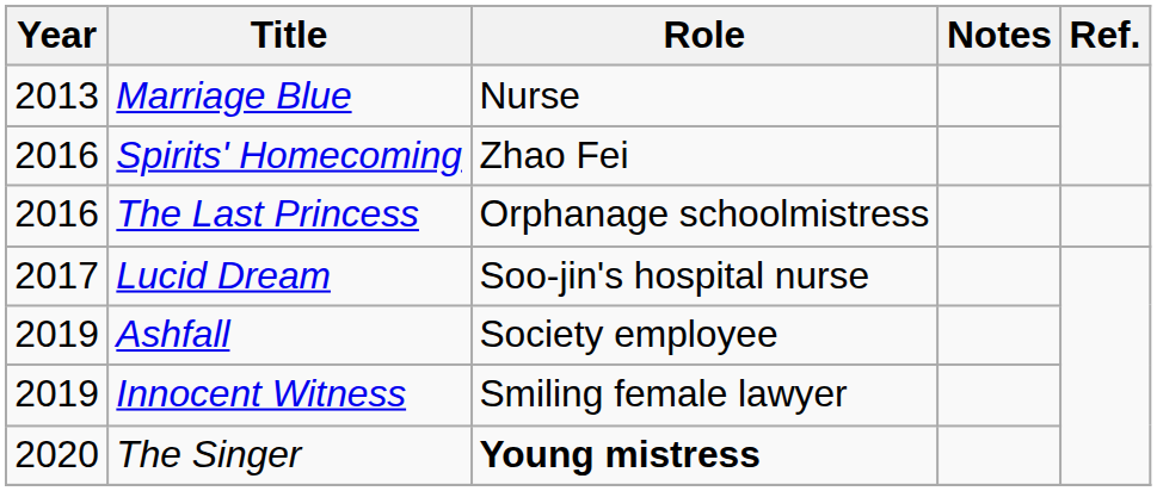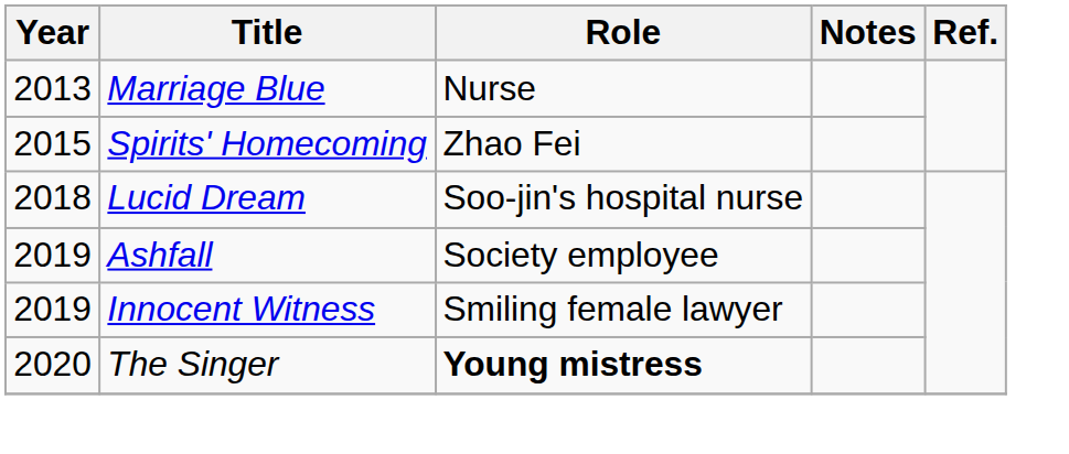 <table class="wikitable sortable">
 <tr>
 <th>Year</th>
 <th>Title</th>
 <th>Role</th>
 <th class="unsortable">Notes</th>
 <th class="unsortable">Ref.</th>
 </tr>
 <tr>
 <td>2013</td>
 <td><em><a href='#'>Marriage Blue</a></em></td>
 <td>Nurse</td>
 <td></td>
 <td rowspan=2></td>
 </tr>
 <tr>
-<td>2016</td>
+<td>2015</td>
 <td><em><a href='#'>Spirits' Homecoming</a></em></td>
 <td>Zhao Fei</td>
 <td></td>
 </tr>
 <tr>
-<td>2016</td>
-<td><em><a href='#'>The Last Princess</a></em></td>
-<td>Orphanage schoolmistress</td>
-<td></td>
-<td></td>
-</tr>
-<tr>
-<td>2017</td>
+<td>2018</td>
 <td><em><a href='#'>Lucid Dream</a></em></td>
 <td>Soo-jin's hospital nurse</td>
 <td></td>
 <td rowspan=4></td>
 </tr>
 <tr>
 <td>2019</td>
 <td><em><a href='#'>Ashfall</a></em></td>
 <td>Society employee</td>
 <td></td>
 </tr>
 <tr>
 <td>2019</td>
 <td><em><a href='#'>Innocent Witness</a></em></td>
 <td>Smiling female lawyer</td>
 <td></td>
 </tr>
 <tr>
 <td>2020</td>
 <td><em>The Singer</em></td>
 <td><strong>Young mistress</strong></td>
 <td></td>
 </tr>
 <tr>
 </tr>
 </table>
